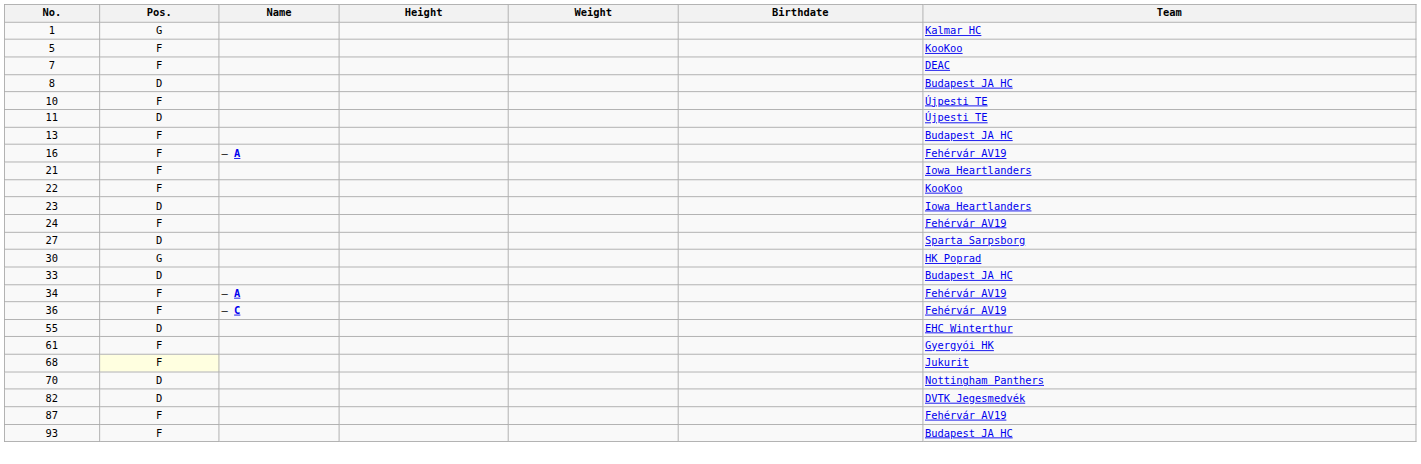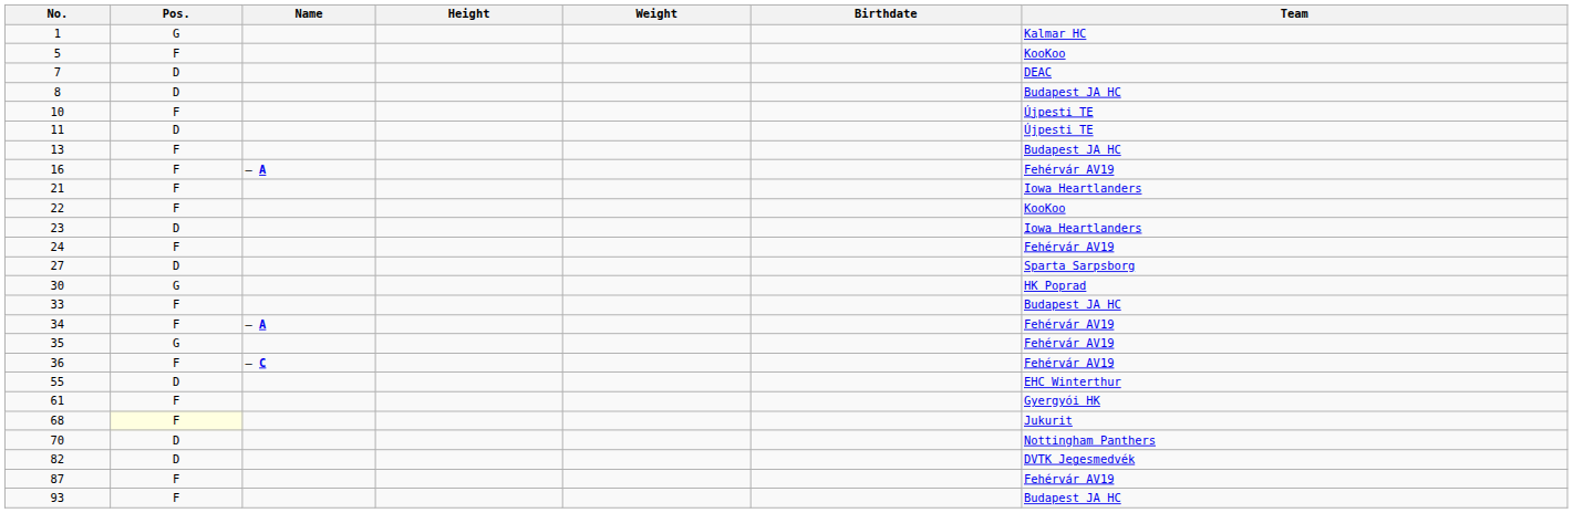 <table width="80%" class="wikitable sortable" style="font-size: 90%; text-align: center;">
 <tr>
 <th>No.</th>
 <th>Pos.</th>
 <th>Name</th>
 <th>Height</th>
 <th>Weight</th>
 <th>Birthdate</th>
 <th>Team</th>
 </tr>
 <tr>
 <td>1</td>
 <td>G</td>
 <td align="left"></td>
 <td></td>
 <td></td>
 <td></td>
 <td style="text-align:left;"> <a href='#'>Kalmar HC</a></td>
 </tr>
 <tr>
 <td>5</td>
 <td>F</td>
 <td align="left"></td>
 <td></td>
 <td></td>
 <td></td>
 <td style="text-align:left;"> <a href='#'>KooKoo</a></td>
 </tr>
 <tr>
 <td>7</td>
-<td>F</td>
+<td>D</td>
 <td align="left"></td>
 <td></td>
 <td></td>
 <td></td>
 <td style="text-align:left;"> <a href='#'>DEAC</a></td>
 </tr>
 <tr>
 <td>8</td>
 <td>D</td>
 <td align="left"></td>
 <td></td>
 <td></td>
 <td></td>
 <td style="text-align:left;"> <a href='#'>Budapest JA HC</a></td>
 </tr>
 <tr>
 <td>10</td>
 <td>F</td>
 <td align="left"></td>
 <td></td>
 <td></td>
 <td></td>
 <td style="text-align:left;"> <a href='#'>Újpesti TE</a></td>
 </tr>
 <tr>
 <td>11</td>
 <td>D</td>
 <td align="left"></td>
 <td></td>
 <td></td>
 <td></td>
 <td style="text-align:left;"> <a href='#'>Újpesti TE</a></td>
 </tr>
 <tr>
 <td>13</td>
 <td>F</td>
 <td align="left"></td>
 <td></td>
 <td></td>
 <td></td>
 <td style="text-align:left;"> <a href='#'>Budapest JA HC</a></td>
 </tr>
 <tr>
 <td>16</td>
 <td>F</td>
 <td align="left"> – <strong><a href='#'>A</a></strong></td>
 <td></td>
 <td></td>
 <td></td>
 <td style="text-align:left;"> <a href='#'>Fehérvár AV19</a></td>
 </tr>
 <tr>
 <td>21</td>
 <td>F</td>
 <td align="left"></td>
 <td></td>
 <td></td>
 <td></td>
 <td style="text-align:left;"> <a href='#'>Iowa Heartlanders</a></td>
 </tr>
 <tr>
 <td>22</td>
 <td>F</td>
 <td align="left"></td>
 <td></td>
 <td></td>
 <td></td>
 <td style="text-align:left;"> <a href='#'>KooKoo</a></td>
 </tr>
 <tr>
 <td>23</td>
 <td>D</td>
 <td align="left"></td>
 <td></td>
 <td></td>
 <td></td>
 <td style="text-align:left;"> <a href='#'>Iowa Heartlanders</a></td>
 </tr>
 <tr>
 <td>24</td>
 <td>F</td>
 <td align="left"></td>
 <td></td>
 <td></td>
 <td></td>
 <td style="text-align:left;"> <a href='#'>Fehérvár AV19</a></td>
 </tr>
 <tr>
 <td>27</td>
 <td>D</td>
 <td align="left"></td>
 <td></td>
 <td></td>
 <td></td>
 <td style="text-align:left;"> <a href='#'>Sparta Sarpsborg</a></td>
 </tr>
 <tr>
 <td>30</td>
 <td>G</td>
 <td align="left"></td>
 <td></td>
 <td></td>
 <td></td>
 <td style="text-align:left;"> <a href='#'>HK Poprad</a></td>
 </tr>
 <tr>
 <td>33</td>
-<td>D</td>
+<td>F</td>
 <td align="left"></td>
 <td></td>
 <td></td>
 <td></td>
 <td style="text-align:left;"> <a href='#'>Budapest JA HC</a></td>
 </tr>
 <tr>
 <td>34</td>
 <td>F</td>
 <td align="left"> – <strong><a href='#'>A</a></strong></td>
+<td></td>
+<td></td>
+<td></td>
+<td style="text-align:left;"> <a href='#'>Fehérvár AV19</a></td>
+</tr>
+<tr>
+<td>35</td>
+<td>G</td>
+<td align="left"></td>
 <td></td>
 <td></td>
 <td></td>
 <td style="text-align:left;"> <a href='#'>Fehérvár AV19</a></td>
 </tr>
 <tr>
 <td>36</td>
 <td>F</td>
 <td align="left"> – <strong><a href='#'>C</a></strong></td>
 <td></td>
 <td></td>
 <td></td>
 <td style="text-align:left;"> <a href='#'>Fehérvár AV19</a></td>
 </tr>
 <tr>
 <td>55</td>
 <td>D</td>
 <td align="left"></td>
 <td></td>
 <td></td>
 <td></td>
 <td style="text-align:left;"> <a href='#'>EHC Winterthur</a></td>
 </tr>
 <tr>
 <td>61</td>
 <td>F</td>
 <td align="left"></td>
 <td></td>
 <td></td>
 <td></td>
 <td style="text-align:left;"> <a href='#'>Gyergyói HK</a></td>
 </tr>
 <tr>
 <td>68</td>
 <td style="background: lightyellow;">F</td>
 <td align="left"></td>
 <td></td>
 <td></td>
 <td></td>
 <td style="text-align:left;"> <a href='#'>Jukurit</a></td>
 </tr>
 <tr>
 <td>70</td>
 <td>D</td>
 <td align="left"></td>
 <td></td>
 <td></td>
 <td></td>
 <td style="text-align:left;"> <a href='#'>Nottingham Panthers</a></td>
 </tr>
 <tr>
 <td>82</td>
 <td>D</td>
 <td align="left"></td>
 <td></td>
 <td></td>
 <td></td>
 <td style="text-align:left;"> <a href='#'>DVTK Jegesmedvék</a></td>
 </tr>
 <tr>
 <td>87</td>
 <td>F</td>
 <td align="left"></td>
 <td></td>
 <td></td>
 <td></td>
 <td style="text-align:left;"> <a href='#'>Fehérvár AV19</a></td>
 </tr>
 <tr>
 <td>93</td>
 <td>F</td>
 <td align="left"></td>
 <td></td>
 <td></td>
 <td></td>
 <td style="text-align:left;"> <a href='#'>Budapest JA HC</a></td>
 </tr>
 </table>
